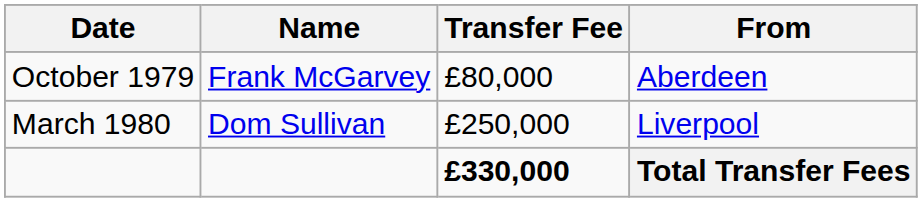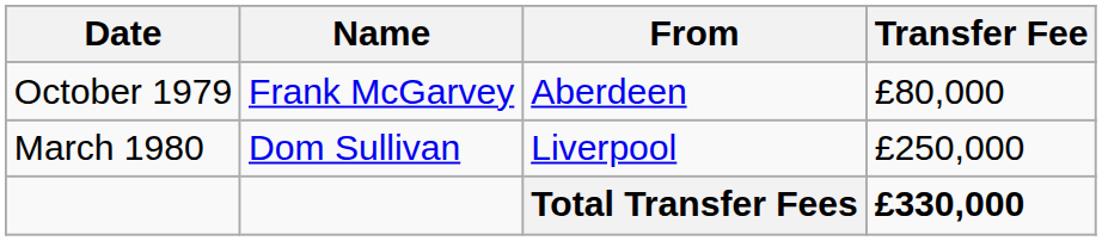 <table class="wikitable sortable">
 <tr>
 <th>Date</th>
 <th>Name</th>
+<th>From</th>
 <th>Transfer Fee</th>
-<th>From</th>
 </tr>
 <tr>
 <td>October 1979</td>
 <td> <a href='#'>Frank McGarvey</a></td>
+<td> <a href='#'>Aberdeen</a></td>
 <td>£80,000</td>
-<td> <a href='#'>Aberdeen</a></td>
 </tr>
 <tr>
 <td>March 1980</td>
 <td> <a href='#'>Dom Sullivan</a></td>
+<td> <a href='#'>Liverpool</a></td>
 <td>£250,000</td>
-<td> <a href='#'>Liverpool</a></td>
 </tr>
 <tr>
 <td></td>
 <td></td>
+<th>Total Transfer Fees</th>
 <td><strong>£330,000</strong></td>
-<th>Total Transfer Fees</th>
 </tr>
 </table>
